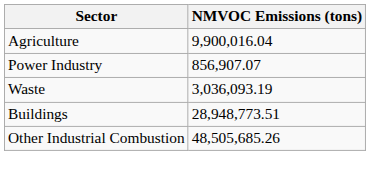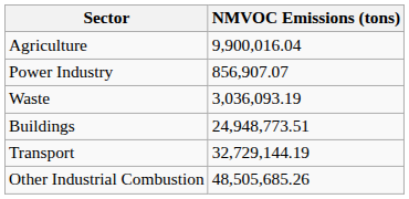 <table class="wikitable">
 <tr>
 <th>Sector</th>
 <th>NMVOC Emissions (tons)</th>
 </tr>
 <tr>
 <td>Agriculture</td>
 <td>9,900,016.04</td>
 </tr>
 <tr>
 <td>Power Industry</td>
 <td>856,907.07</td>
 </tr>
 <tr>
 <td>Waste</td>
 <td>3,036,093.19</td>
 </tr>
 <tr>
 <td>Buildings</td>
-<td>28,948,773.51</td>
+<td>24,948,773.51</td>
+</tr>
+<tr>
+<td>Transport</td>
+<td>32,729,144.19</td>
 </tr>
 <tr>
 <td>Other Industrial Combustion</td>
 <td>48,505,685.26</td>
 </tr>
 </table>
